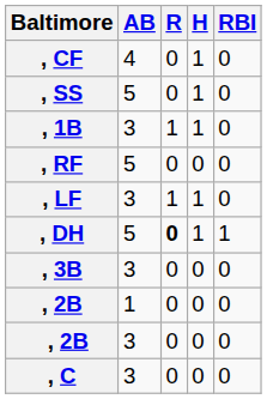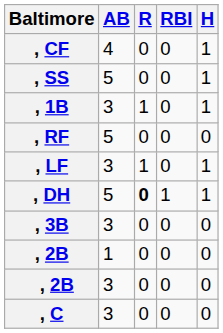 <table class="wikitable sortable plainrowheaders">
 <tr>
 <th scope="col">Baltimore</th>
 <th scope="col"><a href='#'>AB</a></th>
 <th scope="col"><a href='#'>R</a></th>
+<th scope="col"><a href='#'>RBI</a></th>
 <th scope="col"><a href='#'>H</a></th>
-<th scope="col"><a href='#'>RBI</a></th>
 </tr>
 <tr>
 <th scope="row">, <a href='#'>CF</a></th>
 <td>4</td>
 <td>0</td>
+<td>0</td>
 <td>1</td>
-<td>0</td>
 </tr>
 <tr>
 <th scope="row">, <a href='#'>SS</a></th>
 <td>5</td>
 <td>0</td>
+<td>0</td>
 <td>1</td>
-<td>0</td>
 </tr>
 <tr>
 <th scope="row">, <a href='#'>1B</a></th>
 <td>3</td>
 <td>1</td>
+<td>0</td>
 <td>1</td>
-<td>0</td>
 </tr>
 <tr>
 <th scope="row">, <a href='#'>RF</a></th>
 <td>5</td>
 <td>0</td>
 <td>0</td>
 <td>0</td>
 </tr>
 <tr>
 <th scope="row">, <a href='#'>LF</a></th>
 <td>3</td>
 <td>1</td>
+<td>0</td>
 <td>1</td>
-<td>0</td>
 </tr>
 <tr>
 <th scope="row">, <a href='#'>DH</a></th>
 <td>5</td>
 <td><strong>0</strong></td>
 <td>1</td>
 <td>1</td>
 </tr>
 <tr>
 <th scope="row">, <a href='#'>3B</a></th>
 <td>3</td>
 <td>0</td>
 <td>0</td>
 <td>0</td>
 </tr>
 <tr>
 <th scope="row">, <a href='#'>2B</a></th>
 <td>1</td>
 <td>0</td>
 <td>0</td>
 <td>0</td>
 </tr>
 <tr>
 <th scope="row">  , <a href='#'>2B</a></th>
 <td>3</td>
 <td>0</td>
 <td>0</td>
 <td>0</td>
 </tr>
 <tr>
 <th scope="row">, <a href='#'>C</a></th>
 <td>3</td>
 <td>0</td>
 <td>0</td>
 <td>0</td>
 </tr>
 </table>
